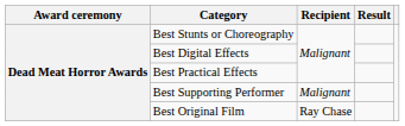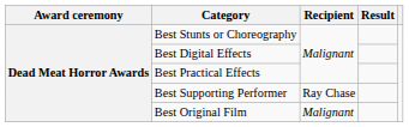 <table class="wikitable plainrowheaders sortable">
 <tr>
 <th scope="col">Award ceremony</th>
 <th scope="col">Category</th>
 <th scope="col">Recipient</th>
 <th scope="col">Result</th>
 <th scope="col" class="unsortable"></th>
 </tr>
 <tr>
 <th rowspan="6" scope="row">Dead Meat Horror Awards</th>
 <td>Best Stunts or Choreography</td>
 <td rowspan="3"><em>Malignant</em></td>
 <td></td>
 <td rowspan="5"></td>
 </tr>
 <tr>
 <td>Best Digital Effects</td>
 <td></td>
 </tr>
 <tr>
 <td>Best Practical Effects</td>
 <td></td>
 </tr>
 <tr>
 <td>Best Supporting Performer</td>
-<td><em>Malignant</em></td>
+<td>Ray Chase</td>
 <td></td>
 </tr>
 <tr>
 <td>Best Original Film</td>
-<td>Ray Chase</td>
+<td><em>Malignant</em></td>
 <td></td>
 </tr>
 </table>
